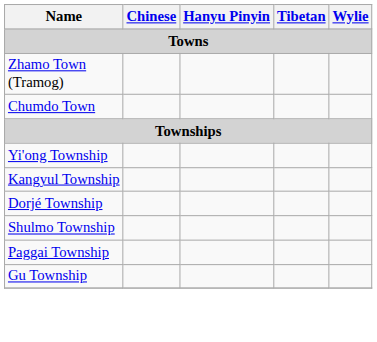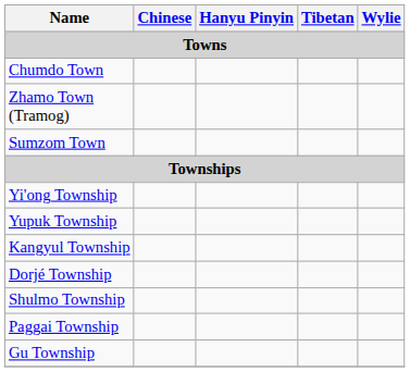 <table class="wikitable"  style="font-size:90%;" align=center>
 <tr>
 <th>Name</th>
 <th><a href='#'>Chinese</a></th>
 <th><a href='#'>Hanyu Pinyin</a></th>
 <th><a href='#'>Tibetan</a></th>
 <th><a href='#'>Wylie</a></th>
 </tr>
 <tr --------->
 <td colspan="5"  style="text-align:center; background:#d3d3d3;"><strong>Towns</strong></td>
 </tr>
+<tr>
+<td><a href='#'>Chumdo Town</a></td>
+<td></td>
+<td></td>
+<td></td>
+<td></td>
+</tr>
 <tr --------->
 <td><a href='#'>Zhamo Town</a><br>(Tramog)</td>
 <td></td>
 <td></td>
 <td></td>
 <td></td>
 </tr>
 <tr>
-<td><a href='#'>Chumdo Town</a></td>
+<td><a href='#'>Sumzom Town</a></td>
 <td></td>
 <td></td>
 <td></td>
 <td></td>
 </tr>
 <tr --------->
 <td colspan="5"  style="text-align:center; background:#d3d3d3;"><strong>Townships</strong></td>
 </tr>
 <tr --------->
 <td><a href='#'>Yi'ong Township</a></td>
+<td></td>
+<td></td>
+<td></td>
+<td></td>
+</tr>
+<tr>
+<td><a href='#'>Yupuk Township</a></td>
 <td></td>
 <td></td>
 <td></td>
 <td></td>
 </tr>
 <tr>
 <td><a href='#'>Kangyul Township</a></td>
 <td></td>
 <td></td>
 <td></td>
 <td></td>
 </tr>
 <tr>
 <td><a href='#'>Dorjé Township</a></td>
 <td></td>
 <td></td>
 <td></td>
 <td></td>
 </tr>
 <tr>
 <td><a href='#'>Shulmo Township</a></td>
 <td></td>
 <td></td>
 <td></td>
 <td></td>
 </tr>
 <tr>
 <td><a href='#'>Paggai Township</a></td>
 <td></td>
 <td></td>
 <td></td>
 <td></td>
 </tr>
 <tr>
 <td><a href='#'>Gu Township</a></td>
 <td></td>
 <td></td>
 <td></td>
 <td></td>
 </tr>
 <tr>
 </tr>
 </table>
